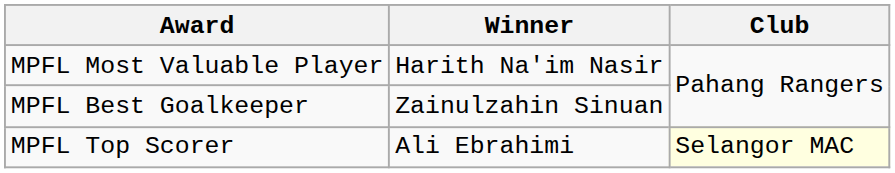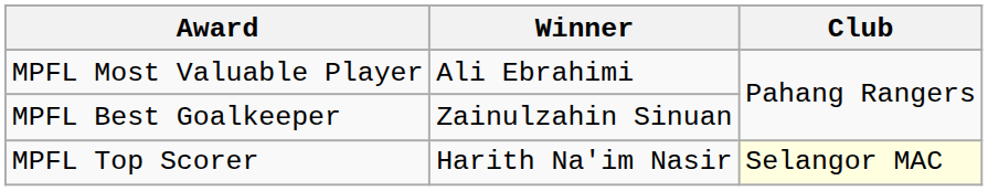 <table class="wikitable">
 <tr>
 <th>Award</th>
 <th>Winner</th>
 <th>Club</th>
 </tr>
 <tr>
 <td>MPFL Most Valuable Player</td>
-<td> Harith Na'im Nasir</td>
+<td> Ali Ebrahimi</td>
 <td rowspan="2">Pahang Rangers</td>
 </tr>
 <tr>
 <td>MPFL Best Goalkeeper</td>
 <td> Zainulzahin Sinuan</td>
 </tr>
 <tr>
 <td>MPFL Top Scorer</td>
-<td> Ali Ebrahimi</td>
+<td> Harith Na'im Nasir</td>
 <td style="background: lightyellow;">Selangor MAC</td>
 </tr>
 </table>
